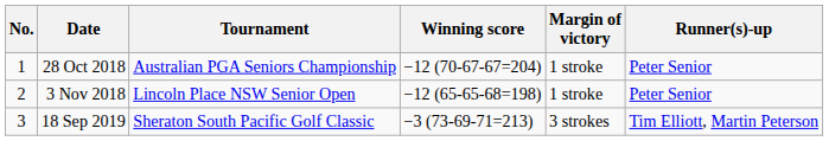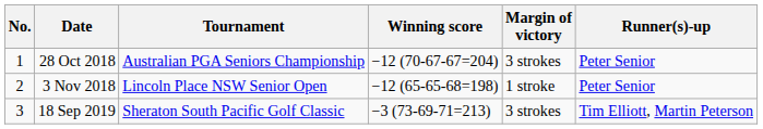 <table class="wikitable" style="font-size:95%;">
 <tr>
 <th>No.</th>
 <th>Date</th>
 <th>Tournament</th>
 <th>Winning score</th>
 <th>Margin of<br>victory</th>
 <th>Runner(s)-up</th>
 </tr>
 <tr>
 <td align=center>1</td>
 <td align=right>28 Oct 2018</td>
 <td><a href='#'>Australian PGA Seniors Championship</a></td>
 <td>−12 (70-67-67=204)</td>
-<td>1 stroke</td>
+<td>3 strokes</td>
 <td> <a href='#'>Peter Senior</a></td>
 </tr>
 <tr>
 <td align=center>2</td>
 <td align=right>3 Nov 2018</td>
 <td><a href='#'>Lincoln Place NSW Senior Open</a></td>
 <td>−12 (65-65-68=198)</td>
 <td>1 stroke</td>
 <td> <a href='#'>Peter Senior</a></td>
 </tr>
 <tr>
 <td align=center>3</td>
 <td align=right>18 Sep 2019</td>
 <td><a href='#'>Sheraton South Pacific Golf Classic</a></td>
 <td>−3 (73-69-71=213)</td>
 <td>3 strokes</td>
 <td> <a href='#'>Tim Elliott</a>,  <a href='#'>Martin Peterson</a></td>
 </tr>
 </table>
